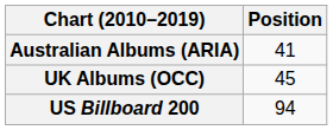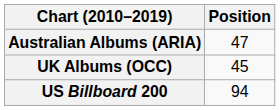 <table class="wikitable sortable plainrowheaders" style="text-align:center">
 <tr>
 <th scope="col">Chart (2010–2019)</th>
 <th scope="col">Position</th>
 </tr>
 <tr>
 <th scope="row">Australian Albums (ARIA)</th>
-<td>41</td>
+<td>47</td>
 </tr>
 <tr>
 <th scope="row">UK Albums (OCC)</th>
 <td>45</td>
 </tr>
 <tr>
 <th scope="row">US <em>Billboard</em> 200</th>
 <td>94</td>
 </tr>
 </table>
